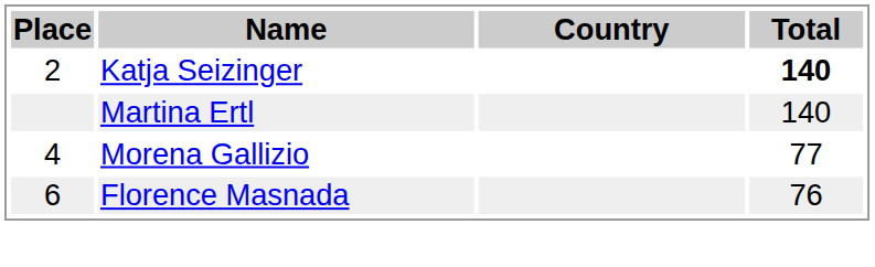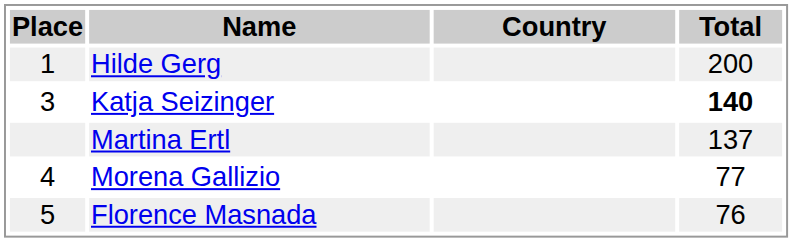 <table border="0" style="border: 1px solid #999; background-color:#FFFFFF; text-align:center; font-size:86%; line-height:15px;">
 <tr align="center" bgcolor="#CCCCCC">
 <th width=35>Place</th>
 <th width=170>Name</th>
 <th width=120>Country</th>
 <th width=50>Total</th>
 </tr>
+<tr bgcolor="#EFEFEF">
+<td>1</td>
+<td align="left"><a href='#'>Hilde Gerg</a></td>
+<td align="left"></td>
+<td>200</td>
+</tr>
 <tr>
-<td>2</td>
+<td>3</td>
 <td align="left"><a href='#'>Katja Seizinger</a></td>
 <td align="left"></td>
 <td><strong>140</strong></td>
 </tr>
 <tr bgcolor="#EFEFEF">
 <td></td>
 <td align="left"><a href='#'>Martina Ertl</a></td>
 <td align="left"></td>
-<td>140</td>
+<td>137</td>
 </tr>
 <tr>
 <td>4</td>
 <td align="left"><a href='#'>Morena Gallizio</a></td>
 <td align="left"></td>
 <td>77</td>
 </tr>
 <tr bgcolor="#EFEFEF">
-<td>6</td>
+<td>5</td>
 <td align="left"><a href='#'>Florence Masnada</a></td>
 <td align="left"></td>
 <td>76</td>
 </tr>
 </table>
